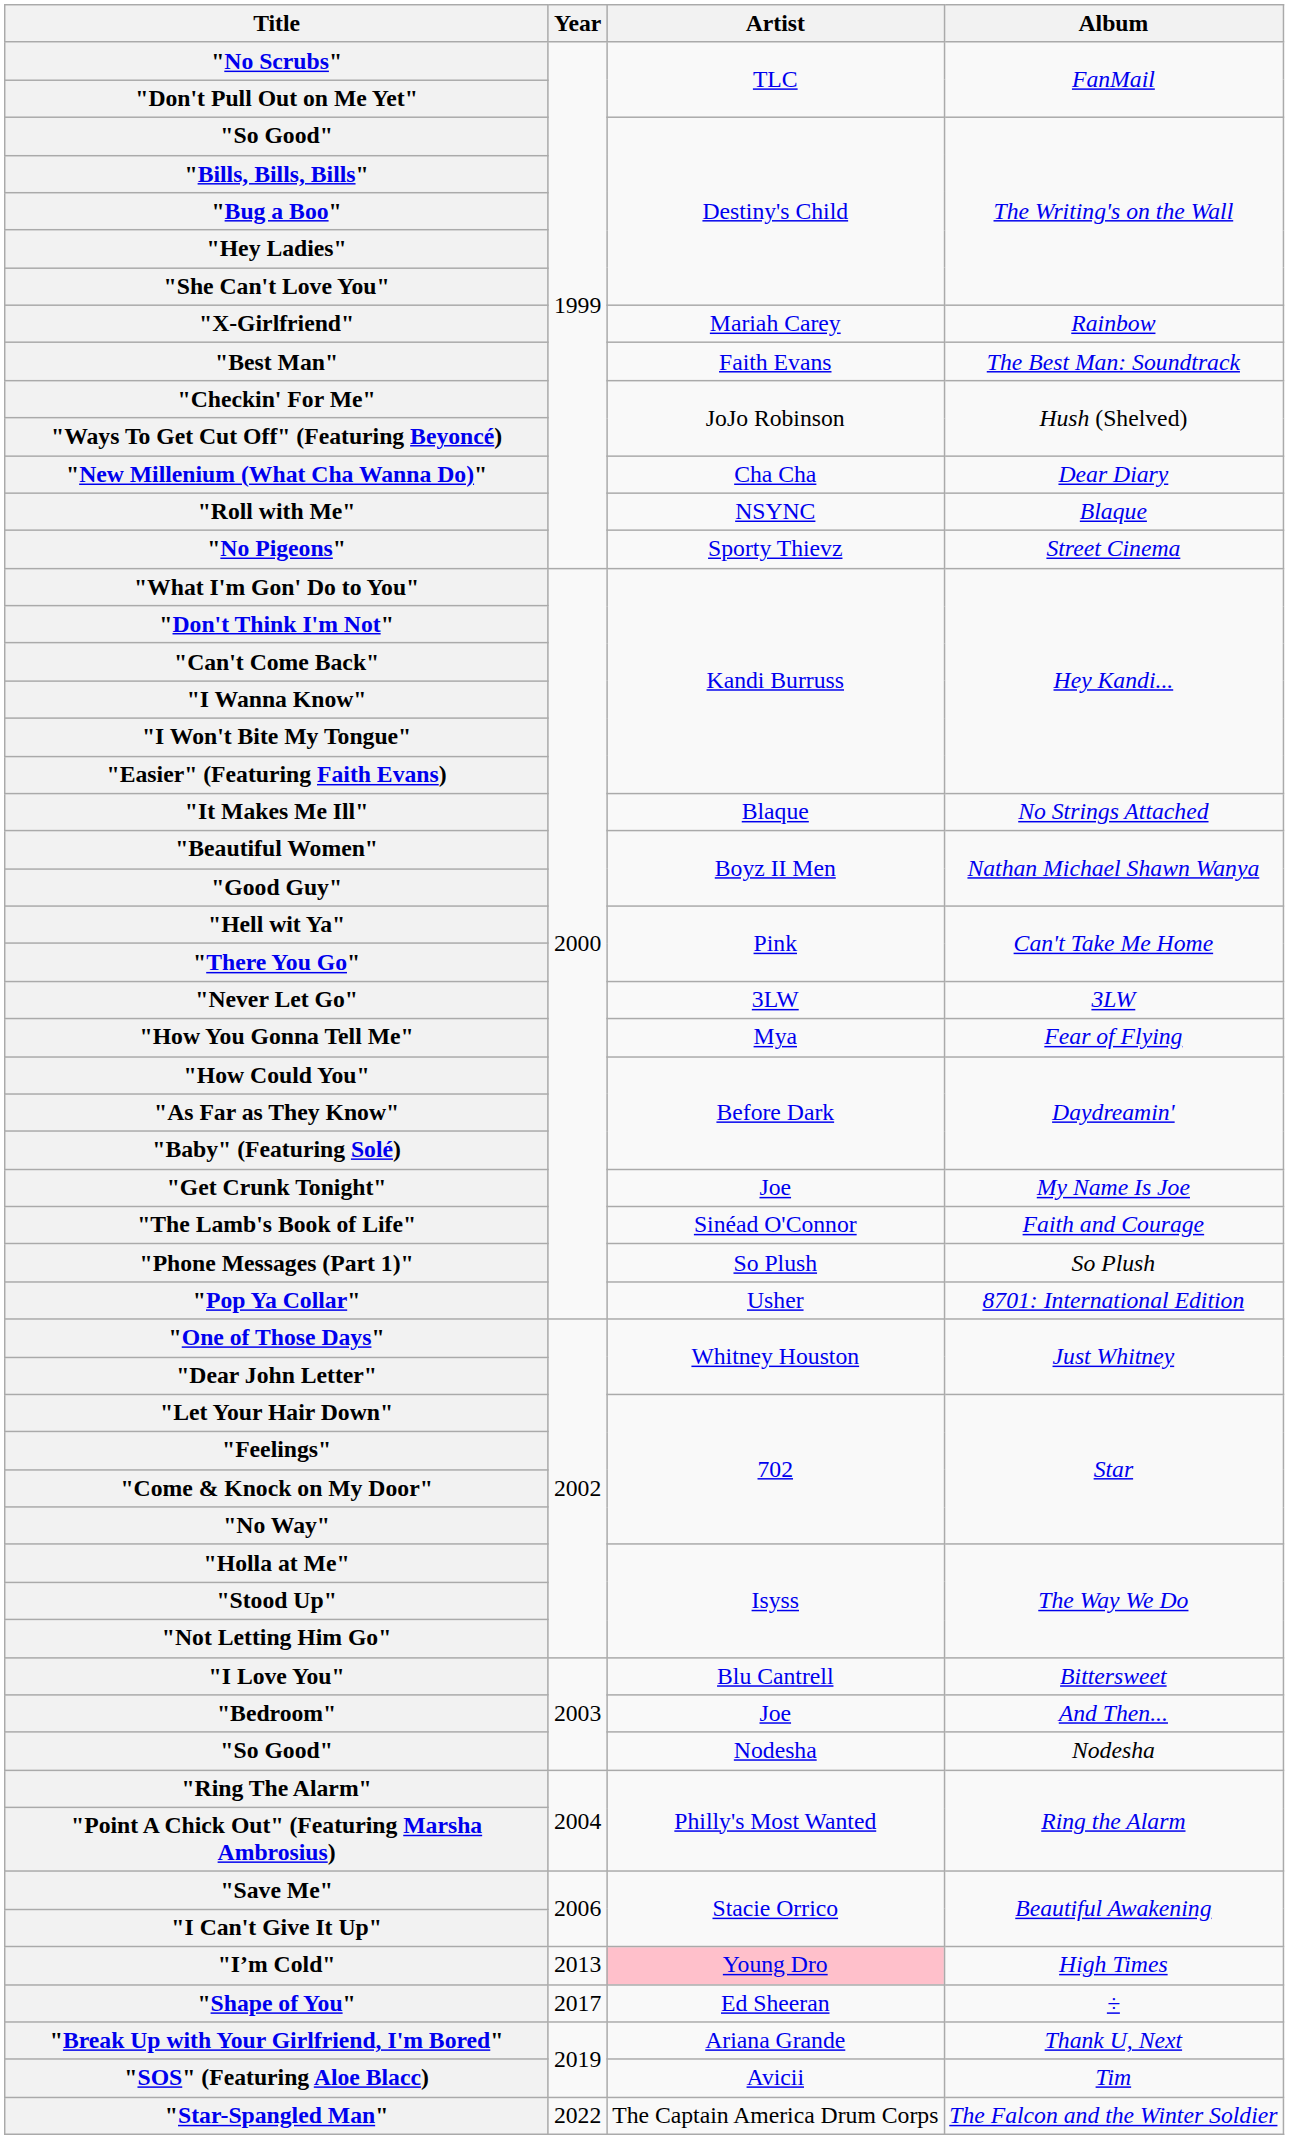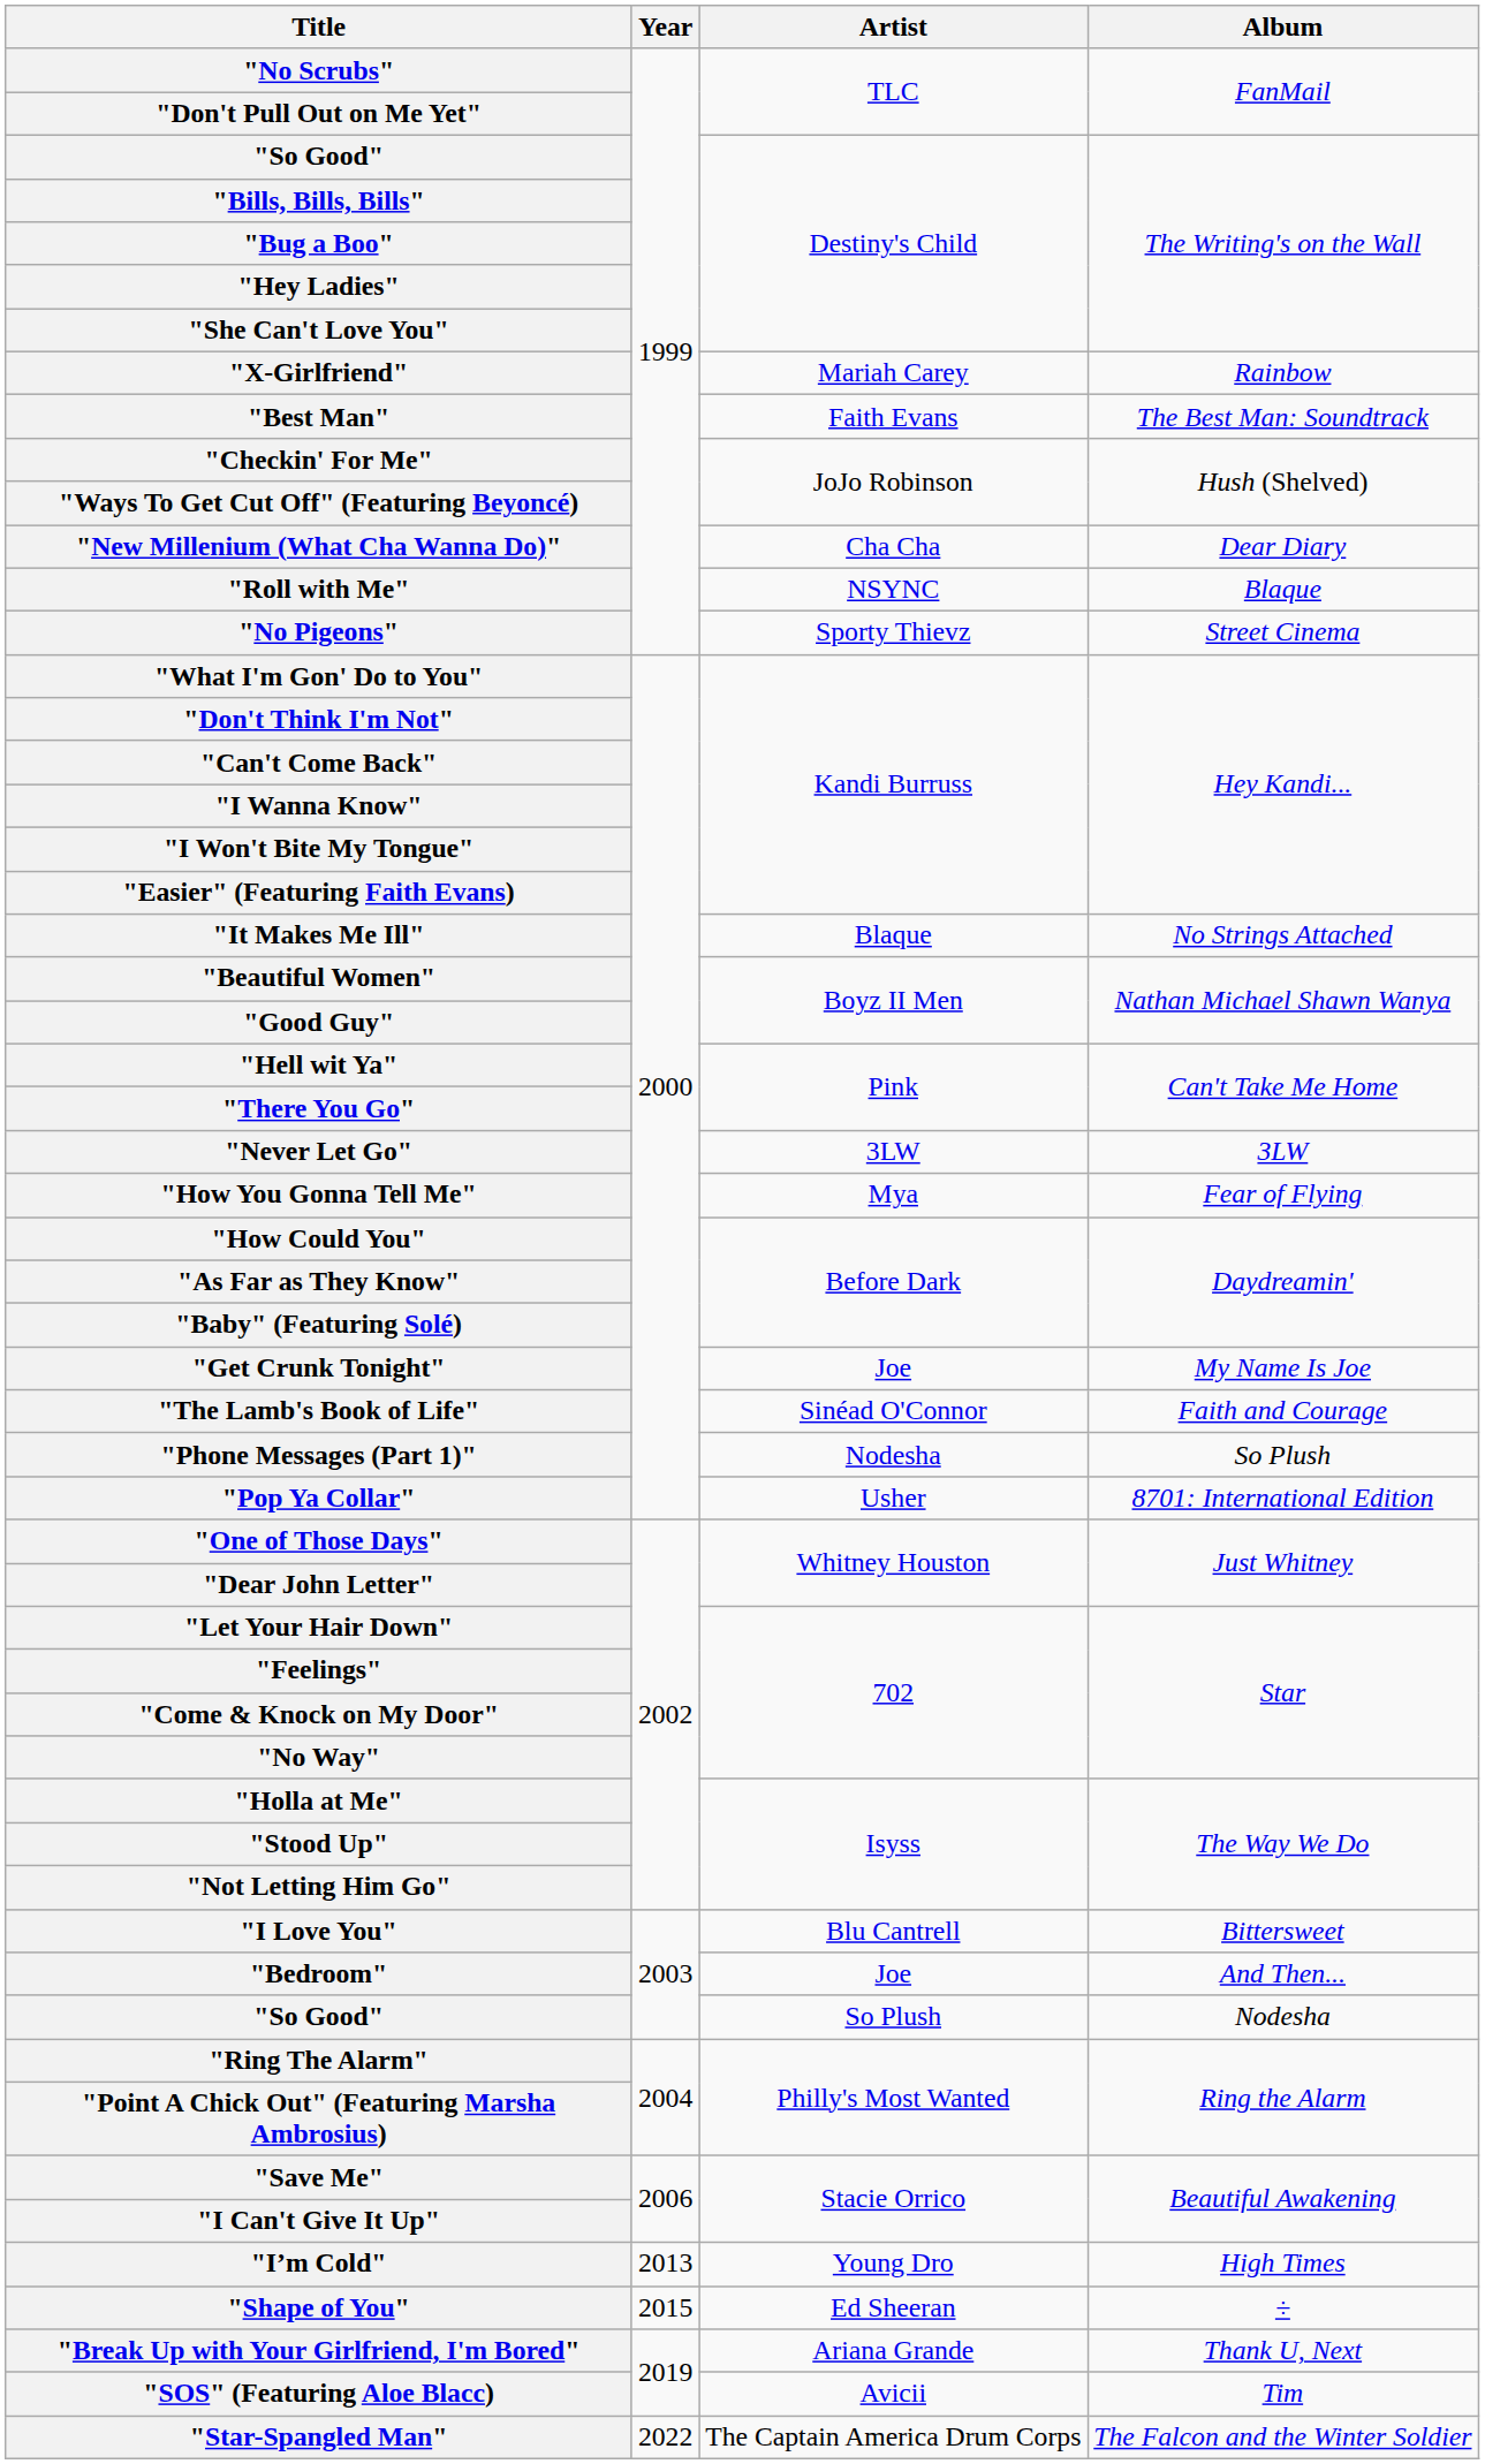 <table class="wikitable plainrowheaders" style="text-align:center;">
 <tr>
 <th scope="col" style="width:22.5em;">Title</th>
 <th scope="col">Year</th>
 <th scope="col">Artist</th>
 <th scope="col">Album</th>
 </tr>
 <tr>
 <th scope="row">"<a href='#'>No Scrubs</a>"</th>
 <td rowspan="14">1999</td>
 <td rowspan="2"><a href='#'>TLC</a></td>
 <td rowspan="2"><em><a href='#'>FanMail</a></em></td>
 </tr>
 <tr>
 <th scope="row">"Don't Pull Out on Me Yet"</th>
 </tr>
 <tr>
 <th scope="row">"So Good"</th>
 <td rowspan="5"><a href='#'>Destiny's Child</a></td>
 <td rowspan="5"><em><a href='#'>The Writing's on the Wall</a></em></td>
 </tr>
 <tr>
 <th scope="row">"<a href='#'>Bills, Bills, Bills</a>"</th>
 </tr>
 <tr>
 <th scope="row">"<a href='#'>Bug a Boo</a>"</th>
 </tr>
 <tr>
 <th scope="row">"Hey Ladies"</th>
 </tr>
 <tr>
 <th scope="row">"She Can't Love You"</th>
 </tr>
 <tr>
 <th scope="row">"X-Girlfriend"</th>
 <td><a href='#'>Mariah Carey</a></td>
 <td><em><a href='#'>Rainbow</a></em></td>
 </tr>
 <tr>
 <th scope="row">"Best Man"</th>
 <td><a href='#'>Faith Evans</a></td>
 <td><em><a href='#'>The Best Man: Soundtrack</a></em></td>
 </tr>
 <tr>
 <th scope="row">"Checkin' For Me"</th>
 <td rowspan="2">JoJo Robinson</td>
 <td rowspan="2"><em>Hush</em> (Shelved)</td>
 </tr>
 <tr>
 <th scope="row">"Ways To Get Cut Off" (Featuring <a href='#'>Beyoncé</a>)</th>
 </tr>
 <tr>
 <th scope="row">"<a href='#'>New Millenium (What Cha Wanna Do)</a>"</th>
 <td><a href='#'>Cha Cha</a></td>
 <td><em><a href='#'>Dear Diary</a></em></td>
 </tr>
 <tr>
 <th scope="row">"Roll with Me"</th>
 <td><a href='#'>NSYNC</a></td>
 <td><em><a href='#'>Blaque</a></em></td>
 </tr>
 <tr>
 <th scope="row">"<a href='#'>No Pigeons</a>"</th>
 <td><a href='#'>Sporty Thievz</a></td>
 <td><em><a href='#'>Street Cinema</a></em></td>
 </tr>
 <tr>
 <th scope="row">"What I'm Gon' Do to You"</th>
 <td rowspan="20">2000</td>
 <td rowspan="6"><a href='#'>Kandi Burruss</a></td>
 <td rowspan="6"><em><a href='#'>Hey Kandi...</a></em></td>
 </tr>
 <tr>
 <th scope="row">"<a href='#'>Don't Think I'm Not</a>"</th>
 </tr>
 <tr>
 <th scope="row">"Can't Come Back"</th>
 </tr>
 <tr>
 <th scope="row">"I Wanna Know"</th>
 </tr>
 <tr>
 <th scope="row">"I Won't Bite My Tongue"</th>
 </tr>
 <tr>
 <th scope="row">"Easier" (Featuring <a href='#'>Faith Evans</a>)</th>
 </tr>
 <tr>
 <th scope="row">"It Makes Me Ill"</th>
 <td><a href='#'>Blaque</a></td>
 <td><em><a href='#'>No Strings Attached</a></em></td>
 </tr>
 <tr>
 <th scope="row">"Beautiful Women"</th>
 <td rowspan="2"><a href='#'>Boyz II Men</a></td>
 <td rowspan="2"><em><a href='#'>Nathan Michael Shawn Wanya</a></em></td>
 </tr>
 <tr>
 <th scope="row">"Good Guy"</th>
 </tr>
 <tr>
 <th scope="row">"Hell wit Ya"</th>
 <td rowspan="2"><a href='#'>Pink</a></td>
 <td rowspan="2"><em><a href='#'>Can't Take Me Home</a></em></td>
 </tr>
 <tr>
 <th scope="row">"<a href='#'>There You Go</a>"</th>
 </tr>
 <tr>
 <th scope="row">"Never Let Go"</th>
 <td><a href='#'>3LW</a></td>
 <td><em><a href='#'>3LW</a></em></td>
 </tr>
 <tr>
 <th scope="row">"How You Gonna Tell Me"</th>
 <td><a href='#'>Mya</a></td>
 <td><em><a href='#'>Fear of Flying</a></em></td>
 </tr>
 <tr>
 <th scope="row">"How Could You"</th>
 <td rowspan="3"><a href='#'>Before Dark</a></td>
 <td rowspan="3"><em><a href='#'>Daydreamin'</a></em></td>
 </tr>
 <tr>
 <th scope="row">"As Far as They Know"</th>
 </tr>
 <tr>
 <th scope="row">"Baby" (Featuring <a href='#'>Solé</a>)</th>
 </tr>
 <tr>
 <th scope="row">"Get Crunk Tonight"</th>
 <td><a href='#'>Joe</a></td>
 <td><em><a href='#'>My Name Is Joe</a></em></td>
 </tr>
 <tr>
 <th scope="row">"The Lamb's Book of Life"</th>
 <td><a href='#'>Sinéad O'Connor</a></td>
 <td><em><a href='#'>Faith and Courage</a></em></td>
 </tr>
 <tr>
 <th scope="row">"Phone Messages (Part 1)"</th>
-<td><a href='#'>So Plush</a></td>
+<td><a href='#'>Nodesha</a></td>
 <td><em>So Plush</em></td>
 </tr>
 <tr>
 <th scope="row">"<a href='#'>Pop Ya Collar</a>"</th>
 <td><a href='#'>Usher</a></td>
 <td><em><a href='#'>8701: International Edition</a></em></td>
 </tr>
 <tr>
 <th scope="row">"<a href='#'>One of Those Days</a>"</th>
 <td rowspan="9">2002</td>
 <td rowspan="2"><a href='#'>Whitney Houston</a></td>
 <td rowspan="2"><em><a href='#'>Just Whitney</a></em></td>
 </tr>
 <tr>
 <th scope="row">"Dear John Letter"</th>
 </tr>
 <tr>
 <th scope="row">"Let Your Hair Down"</th>
 <td rowspan="4"><a href='#'>702</a></td>
 <td rowspan="4"><em><a href='#'>Star</a></em></td>
 </tr>
 <tr>
 <th scope="row">"Feelings"</th>
 </tr>
 <tr>
 <th scope="row">"Come & Knock on My Door"</th>
 </tr>
 <tr>
 <th scope="row">"No Way"</th>
 </tr>
 <tr>
 <th scope="row">"Holla at Me"</th>
 <td rowspan="3"><a href='#'>Isyss</a></td>
 <td rowspan="3"><em><a href='#'>The Way We Do</a></em></td>
 </tr>
 <tr>
 <th scope="row">"Stood Up"</th>
 </tr>
 <tr>
 <th scope="row">"Not Letting Him Go"</th>
 </tr>
 <tr>
 <th scope="row">"I Love You"</th>
 <td rowspan="3">2003</td>
 <td><a href='#'>Blu Cantrell</a></td>
 <td><em><a href='#'>Bittersweet</a></em></td>
 </tr>
 <tr>
 <th scope="row">"Bedroom"</th>
 <td><a href='#'>Joe</a></td>
 <td><em><a href='#'>And Then...</a></em></td>
 </tr>
 <tr>
 <th scope="row">"So Good"</th>
-<td><a href='#'>Nodesha</a></td>
+<td><a href='#'>So Plush</a></td>
 <td><em>Nodesha</em></td>
 </tr>
 <tr>
 <th scope="row">"Ring The Alarm"</th>
 <td rowspan="2">2004</td>
 <td rowspan="2"><a href='#'>Philly's Most Wanted</a></td>
 <td rowspan="2"><em><a href='#'>Ring the Alarm</a></em></td>
 </tr>
 <tr>
 <th scope="row">"Point A Chick Out" (Featuring <a href='#'>Marsha Ambrosius</a>)</th>
 </tr>
 <tr>
 <th scope="row">"Save Me"</th>
 <td rowspan="2">2006</td>
 <td rowspan="2"><a href='#'>Stacie Orrico</a></td>
 <td rowspan="2"><em><a href='#'>Beautiful Awakening</a></em></td>
 </tr>
 <tr>
 <th scope="row">"I Can't Give It Up"</th>
 </tr>
 <tr>
 <th scope="row">"I’m Cold"</th>
 <td>2013</td>
-<td style="background: pink;"><a href='#'>Young Dro</a></td>
+<td><a href='#'>Young Dro</a></td>
 <td><em><a href='#'>High Times</a></em></td>
 </tr>
 <tr>
 <th scope="row">"<a href='#'>Shape of You</a>"</th>
-<td>2017</td>
+<td>2015</td>
 <td><a href='#'>Ed Sheeran</a></td>
 <td><em><a href='#'>÷</a></em></td>
 </tr>
 <tr>
 <th scope="row">"<a href='#'>Break Up with Your Girlfriend, I'm Bored</a>"</th>
 <td rowspan="2">2019</td>
 <td><a href='#'>Ariana Grande</a></td>
 <td><em><a href='#'>Thank U, Next</a></em></td>
 </tr>
 <tr>
 <th scope="row">"<a href='#'>SOS</a>" (Featuring <a href='#'>Aloe Blacc</a>)</th>
 <td><a href='#'>Avicii</a></td>
 <td><em><a href='#'>Tim</a></em></td>
 </tr>
 <tr>
 <th scope="row">"<a href='#'>Star-Spangled Man</a>"</th>
 <td>2022</td>
 <td>The Captain America Drum Corps</td>
 <td><em><a href='#'>The Falcon and the Winter Soldier</a></em></td>
 </tr>
 <tr>
 </tr>
 </table>
